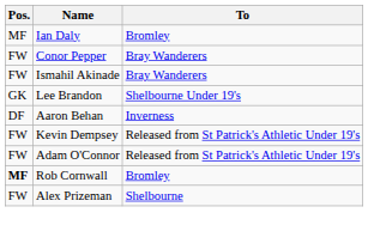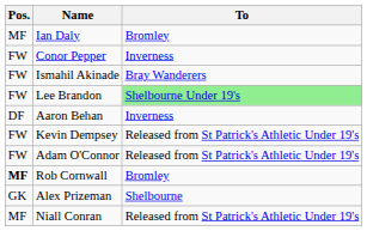 <table class="wikitable">
 <tr>
 <th>Pos.</th>
 <th>Name</th>
 <th>To</th>
 </tr>
 <tr>
 <td>MF</td>
 <td> <a href='#'>Ian Daly</a></td>
 <td> <a href='#'>Bromley</a></td>
 </tr>
 <tr>
 <td>FW</td>
 <td> <a href='#'>Conor Pepper</a></td>
-<td> <a href='#'>Bray Wanderers</a></td>
+<td> <a href='#'>Inverness</a></td>
 </tr>
 <tr>
 <td>FW</td>
 <td> Ismahil Akinade</td>
 <td> <a href='#'>Bray Wanderers</a></td>
 </tr>
 <tr>
-<td>GK</td>
+<td>FW</td>
 <td> Lee Brandon</td>
-<td> <a href='#'>Shelbourne Under 19's</a></td>
+<td style="background: lightgreen;"> <a href='#'>Shelbourne Under 19's</a></td>
 </tr>
 <tr>
 <td>DF</td>
 <td> Aaron Behan</td>
 <td> <a href='#'>Inverness</a></td>
 </tr>
 <tr>
 <td>FW</td>
 <td> Kevin Dempsey</td>
 <td> Released from <a href='#'>St Patrick's Athletic Under 19's</a></td>
 </tr>
 <tr>
 <td>FW</td>
 <td> Adam O'Connor</td>
 <td> Released from <a href='#'>St Patrick's Athletic Under 19's</a></td>
 </tr>
 <tr>
 <td><strong>MF</strong></td>
 <td> Rob Cornwall</td>
 <td> <a href='#'>Bromley</a></td>
 </tr>
 <tr>
-<td>FW</td>
+<td>GK</td>
 <td> Alex Prizeman</td>
 <td> <a href='#'>Shelbourne</a></td>
 </tr>
+<tr>
+<td>MF</td>
+<td> Niall Conran</td>
+<td> Released from <a href='#'>St Patrick's Athletic Under 19's</a></td>
+</tr>
 </table>
